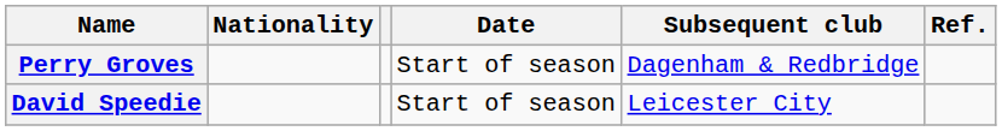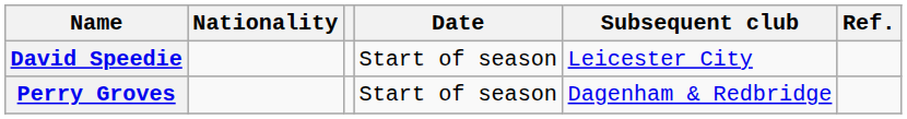 <table class="wikitable plainrowheaders">
 <tr>
 <th scope="col">Name</th>
 <th scope="col">Nationality</th>
 <th scope="col"></th>
 <th scope="col">Date</th>
 <th scope="col">Subsequent club</th>
 <th scope="col">Ref.</th>
 </tr>
 <tr>
+<th scope="row"><a href='#'>David Speedie</a></th>
+<td></td>
+<td align="center"></td>
+<td>Start of season</td>
+<td> <a href='#'>Leicester City</a></td>
+<td align="center"></td>
+</tr>
+<tr>
 <th scope="row"><a href='#'>Perry Groves</a></th>
 <td></td>
 <td align="center"></td>
 <td>Start of season</td>
 <td> <a href='#'>Dagenham & Redbridge</a></td>
 <td align="center"></td>
 </tr>
-<tr>
-<th scope="row"><a href='#'>David Speedie</a></th>
-<td></td>
-<td align="center"></td>
-<td>Start of season</td>
-<td> <a href='#'>Leicester City</a></td>
-<td align="center"></td>
-</tr>
 </table>
